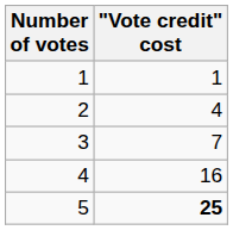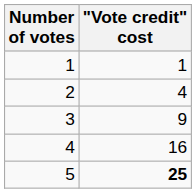 <table class="wikitable floatright" style="text-align:right">
 <tr>
 <th>Number<br>of votes</th>
 <th>"Vote credit"<br>cost</th>
 </tr>
 <tr>
 <td>1</td>
 <td>1</td>
 </tr>
 <tr>
 <td>2</td>
 <td>4</td>
 </tr>
 <tr>
 <td>3</td>
-<td>7</td>
+<td>9</td>
 </tr>
 <tr>
 <td>4</td>
 <td>16</td>
 </tr>
 <tr>
 <td>5</td>
 <td><strong>25</strong></td>
 </tr>
 </table>
